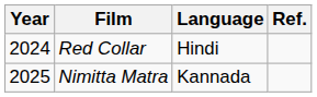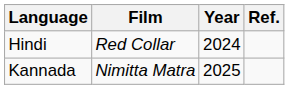 <table class="wikitable">
 <tr>
+<th>Language</th>
+<th>Film</th>
 <th>Year</th>
-<th>Film</th>
-<th>Language</th>
 <th>Ref.</th>
 </tr>
 <tr>
+<td>Hindi</td>
+<td><em>Red Collar</em></td>
 <td>2024</td>
-<td><em>Red Collar</em></td>
-<td>Hindi</td>
 <td></td>
 </tr>
 <tr>
+<td>Kannada</td>
+<td><em>Nimitta Matra</em></td>
 <td>2025</td>
-<td><em>Nimitta Matra</em></td>
-<td>Kannada</td>
 <td> </td>
 </tr>
 </table>
